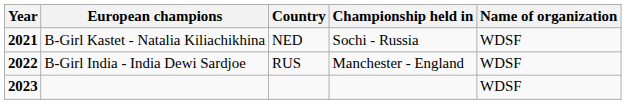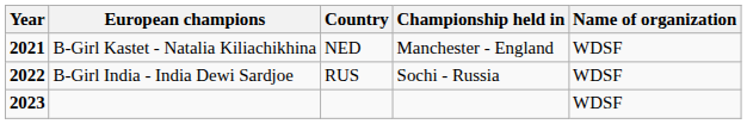 <table class="wikitable">
 <tr>
 <th>Year</th>
 <th>European champions</th>
 <th>Country</th>
 <th>Championship held in</th>
 <th>Name of organization</th>
 </tr>
 <tr>
 <td><strong>2021</strong></td>
 <td>B-Girl Kastet - Natalia Kiliachikhina</td>
 <td>NED</td>
-<td>Sochi - Russia</td>
+<td>Manchester - England</td>
 <td>WDSF</td>
 </tr>
 <tr>
 <td><strong>2022</strong></td>
 <td>B-Girl India - India Dewi Sardjoe</td>
 <td>RUS</td>
-<td>Manchester - England</td>
+<td>Sochi - Russia</td>
 <td>WDSF</td>
 </tr>
 <tr>
 <td><strong>2023</strong></td>
 <td></td>
 <td></td>
 <td></td>
 <td>WDSF</td>
 </tr>
 </table>
